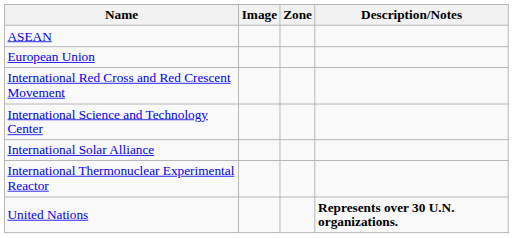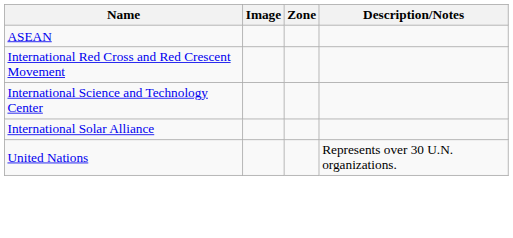 <table class="wikitable">
 <tr>
 <th>Name</th>
 <th>Image</th>
 <th>Zone</th>
 <th>Description/Notes</th>
 </tr>
 <tr>
 <td><a href='#'>ASEAN</a></td>
-<td></td>
-<td></td>
-<td></td>
-</tr>
-<tr>
-<td><a href='#'>European Union</a></td>
 <td></td>
 <td></td>
 <td></td>
 </tr>
 <tr>
 <td><a href='#'>International Red Cross and Red Crescent Movement</a></td>
 <td></td>
 <td></td>
 <td></td>
 </tr>
 <tr>
 <td><a href='#'>International Science and Technology Center</a></td>
 <td></td>
 <td></td>
 <td></td>
 </tr>
 <tr>
 <td><a href='#'>International Solar Alliance</a></td>
 <td></td>
 <td></td>
 <td></td>
 </tr>
 <tr>
-<td><a href='#'>International Thermonuclear Experimental Reactor</a></td>
-<td></td>
-<td></td>
-<td></td>
-</tr>
-<tr>
 <td><a href='#'>United Nations</a></td>
 <td></td>
 <td></td>
-<td><strong>Represents over 30 U.N. organizations.</strong></td>
+<td>Represents over 30 U.N. organizations.</td>
 </tr>
 </table>
